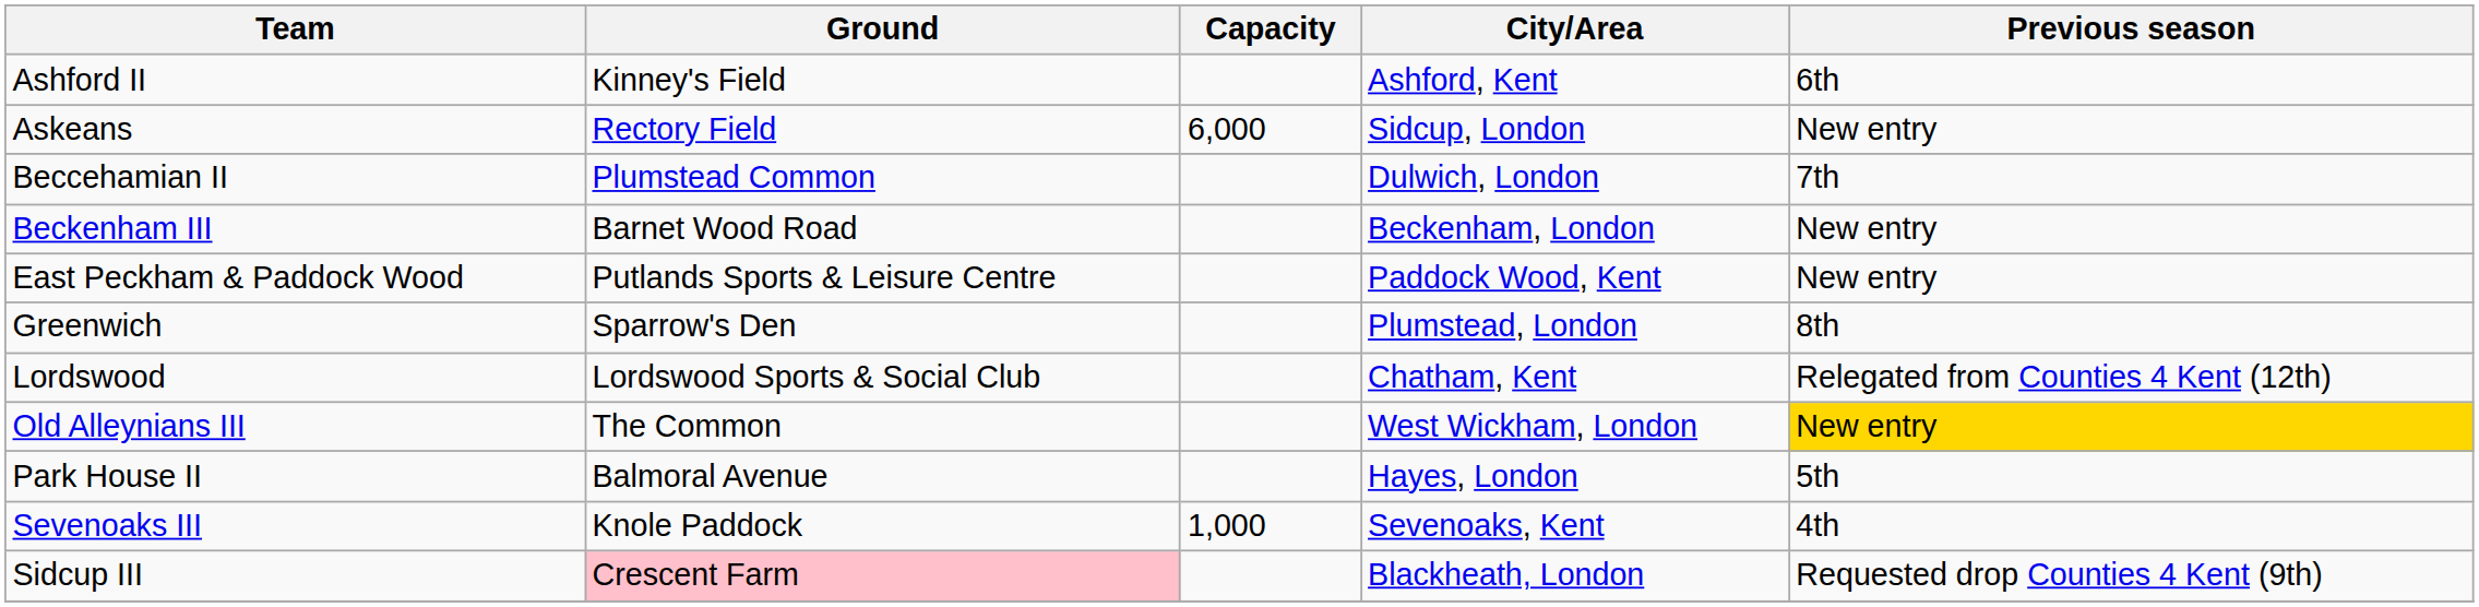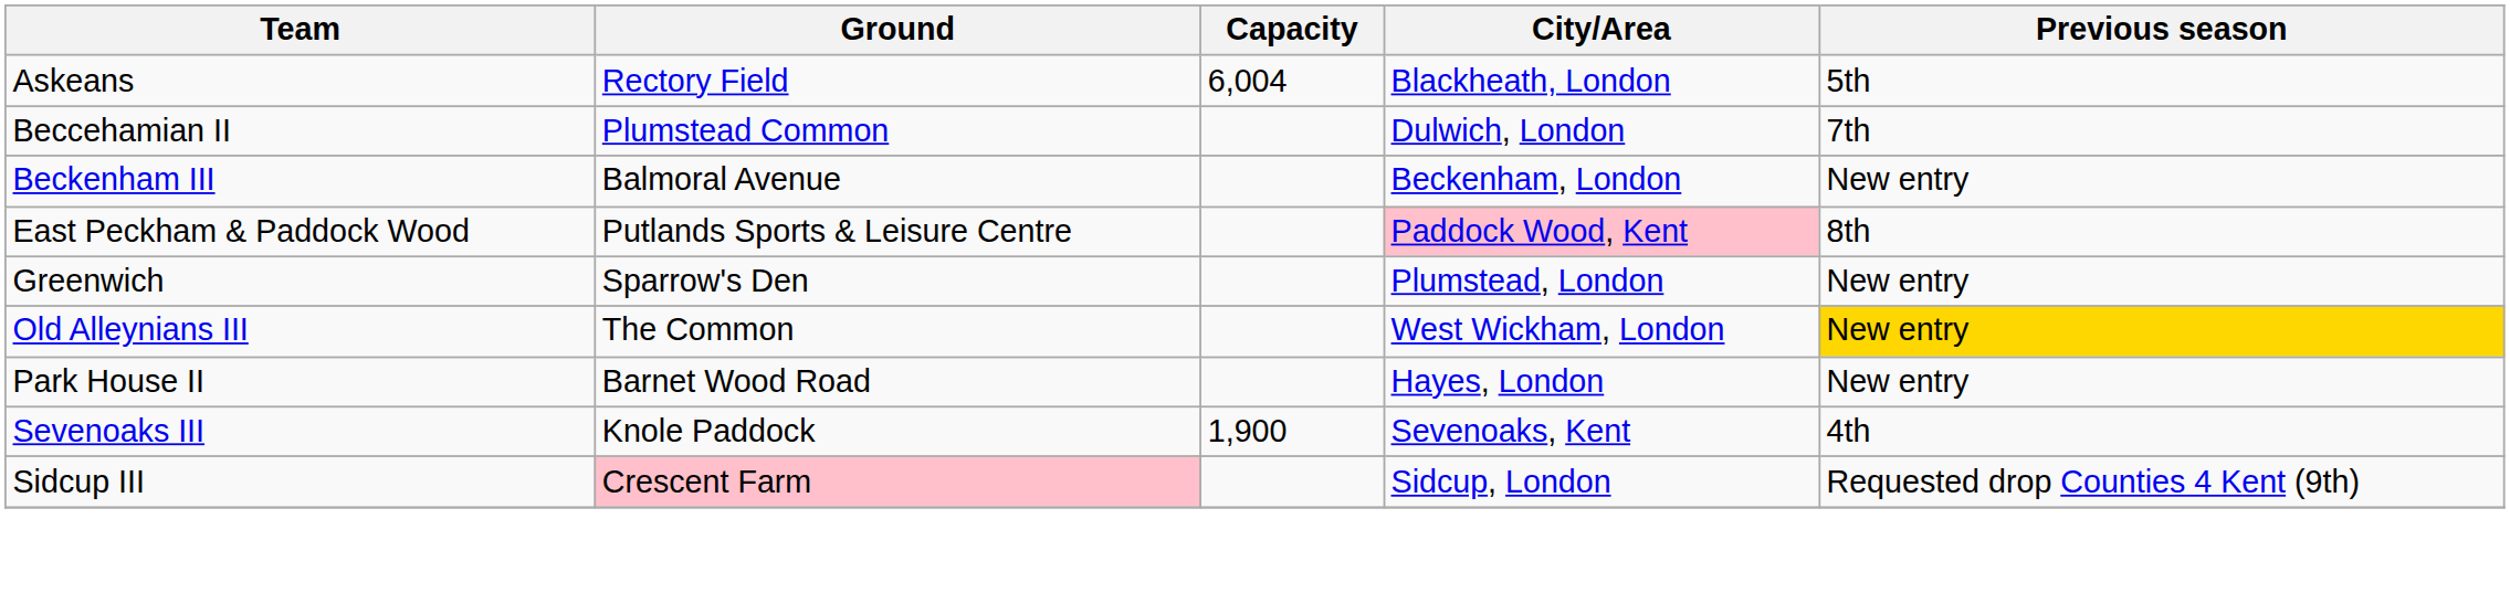 <table class="wikitable sortable" width=100%>
 <tr>
 <th>Team</th>
 <th>Ground</th>
 <th>Capacity</th>
 <th>City/Area</th>
 <th>Previous season</th>
 </tr>
 <tr>
-<td>Ashford II</td>
-<td>Kinney's Field</td>
-<td></td>
-<td><a href='#'>Ashford</a>, <a href='#'>Kent</a></td>
-<td>6th</td>
-</tr>
-<tr>
 <td>Askeans</td>
 <td><a href='#'>Rectory Field</a></td>
-<td>6,000</td>
-<td><a href='#'>Sidcup</a>, <a href='#'>London</a></td>
-<td>New entry</td>
+<td>6,004</td>
+<td><a href='#'>Blackheath, London</a></td>
+<td>5th</td>
 </tr>
 <tr>
 <td>Beccehamian II</td>
 <td><a href='#'>Plumstead Common</a></td>
 <td></td>
 <td><a href='#'>Dulwich</a>, <a href='#'>London</a></td>
 <td>7th</td>
 </tr>
 <tr>
 <td><a href='#'>Beckenham III</a></td>
-<td>Barnet Wood Road</td>
+<td>Balmoral Avenue</td>
 <td></td>
 <td><a href='#'>Beckenham</a>, <a href='#'>London</a></td>
 <td>New entry</td>
 </tr>
 <tr>
 <td>East Peckham & Paddock Wood</td>
 <td>Putlands Sports & Leisure Centre</td>
 <td></td>
-<td><a href='#'>Paddock Wood</a>, <a href='#'>Kent</a></td>
-<td>New entry</td>
+<td style="background: pink;"><a href='#'>Paddock Wood</a>, <a href='#'>Kent</a></td>
+<td>8th</td>
 </tr>
 <tr>
 <td>Greenwich</td>
 <td>Sparrow's Den</td>
 <td></td>
 <td><a href='#'>Plumstead</a>, <a href='#'>London</a></td>
-<td>8th</td>
-</tr>
-<tr>
-<td>Lordswood</td>
-<td>Lordswood Sports & Social Club</td>
-<td></td>
-<td><a href='#'>Chatham</a>, <a href='#'>Kent</a></td>
-<td>Relegated from <a href='#'>Counties 4 Kent</a> (12th)</td>
+<td>New entry</td>
 </tr>
 <tr>
 <td><a href='#'>Old Alleynians III</a></td>
 <td>The Common</td>
 <td></td>
 <td><a href='#'>West Wickham</a>, <a href='#'>London</a></td>
 <td style="background: gold;">New entry</td>
 </tr>
 <tr>
 <td>Park House II</td>
-<td>Balmoral Avenue</td>
+<td>Barnet Wood Road</td>
 <td></td>
 <td><a href='#'>Hayes</a>, <a href='#'>London</a></td>
-<td>5th</td>
+<td>New entry</td>
 </tr>
 <tr>
 <td><a href='#'>Sevenoaks III</a></td>
 <td>Knole Paddock</td>
-<td>1,000</td>
+<td>1,900</td>
 <td><a href='#'>Sevenoaks</a>, <a href='#'>Kent</a></td>
 <td>4th</td>
 </tr>
 <tr>
 <td>Sidcup III</td>
 <td style="background: pink;">Crescent Farm</td>
 <td></td>
-<td><a href='#'>Blackheath, London</a></td>
+<td><a href='#'>Sidcup</a>, <a href='#'>London</a></td>
 <td>Requested drop <a href='#'>Counties 4 Kent</a> (9th)</td>
 </tr>
 <tr>
 </tr>
 </table>
